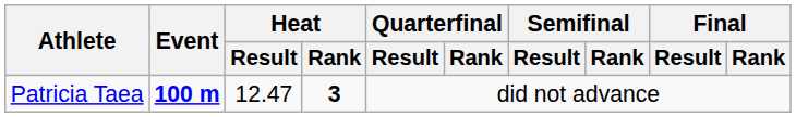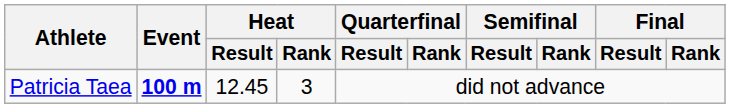 <table class=wikitable style="font-size:90%">
 <tr>
 <th rowspan="2">Athlete</th>
 <th rowspan="2">Event</th>
 <th colspan="2">Heat</th>
 <th colspan="2">Quarterfinal</th>
 <th colspan="2">Semifinal</th>
 <th colspan="2">Final</th>
 </tr>
 <tr style="font-size:95%">
 <th>Result</th>
 <th>Rank</th>
 <th>Result</th>
 <th>Rank</th>
 <th>Result</th>
 <th>Rank</th>
 <th>Result</th>
 <th>Rank</th>
 </tr>
 <tr align=center>
 <td align=left><a href='#'>Patricia Taea</a></td>
 <td align=left><strong><a href='#'>100 m</a></strong></td>
-<td>12.47</td>
-<td><strong>3</strong></td>
+<td>12.45</td>
+<td>3</td>
 <td colspan=6>did not advance</td>
 </tr>
 </table>
